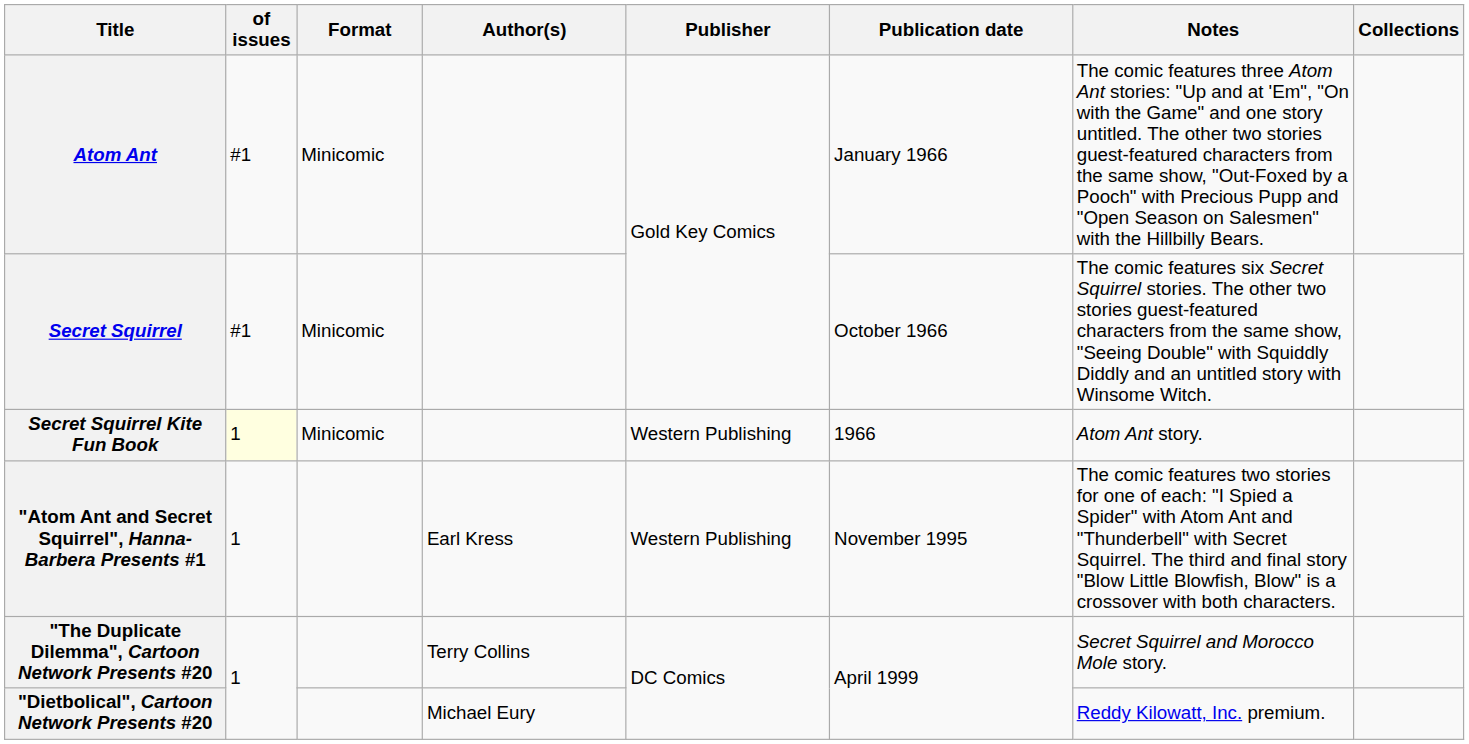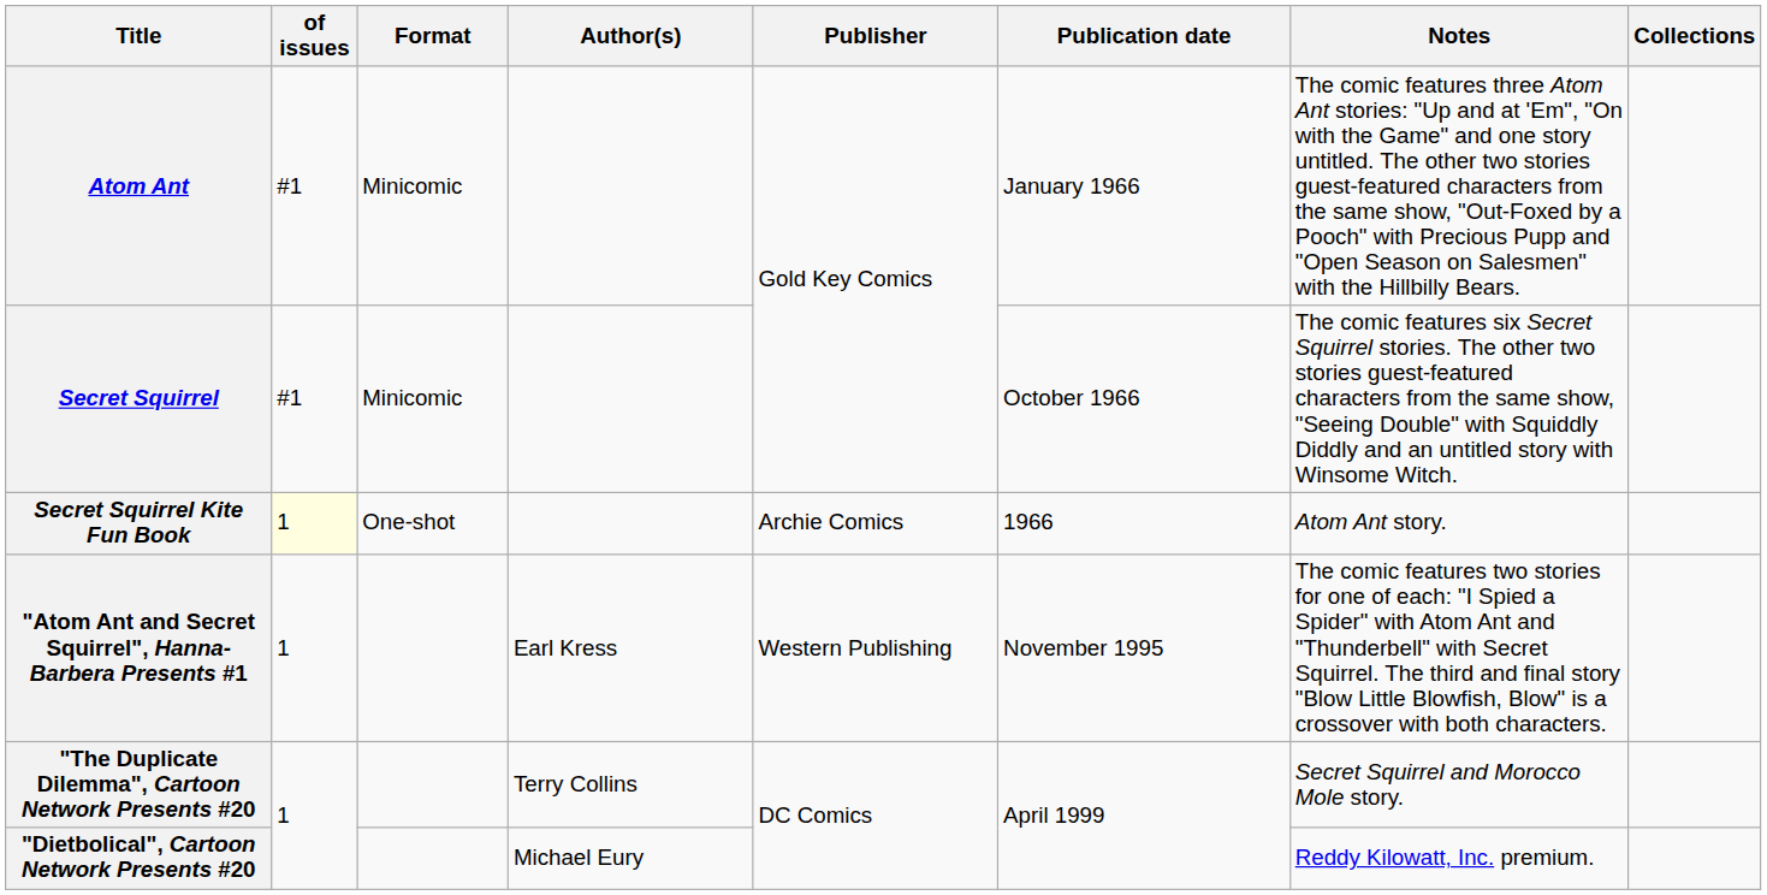 <table class="wikitable">
 <tr>
 <th>Title</th>
 <th style="width:40pt"> of issues</th>
 <th style="width:75pt">Format</th>
 <th style="width:125pt">Author(s)</th>
 <th style="width:125pt">Publisher</th>
 <th style="width:150pt">Publication date</th>
 <th style="width:175pt">Notes</th>
 <th>Collections</th>
 </tr>
 <tr>
 <th><em><a href='#'>Atom Ant</a></em></th>
 <td>#1</td>
 <td>Minicomic</td>
 <td></td>
 <td rowspan="2">Gold Key Comics</td>
 <td>January 1966</td>
 <td>The comic features three <em>Atom Ant</em> stories: "Up and at 'Em", "On with the Game" and one story untitled. The other two stories guest-featured characters from the same show, "Out-Foxed by a Pooch" with Precious Pupp and "Open Season on Salesmen" with the Hillbilly Bears.</td>
 <td></td>
 </tr>
 <tr>
 <th><em><a href='#'>Secret Squirrel</a></em></th>
 <td>#1</td>
 <td>Minicomic</td>
 <td></td>
 <td>October 1966</td>
 <td>The comic features six <em>Secret Squirrel</em> stories. The other two stories guest-featured characters from the same show, "Seeing Double" with Squiddly Diddly and an untitled story with Winsome Witch.</td>
 <td></td>
 </tr>
 <tr>
 <th><em>Secret Squirrel Kite Fun Book</em></th>
 <td style="background: lightyellow;">1</td>
-<td>Minicomic</td>
+<td>One-shot</td>
 <td></td>
-<td>Western Publishing</td>
+<td>Archie Comics</td>
 <td>1966</td>
 <td><em>Atom Ant</em> story.</td>
 <td></td>
 </tr>
 <tr>
 <th>"Atom Ant and Secret Squirrel", <em>Hanna-Barbera Presents</em> #1</th>
 <td>1</td>
 <td></td>
 <td>Earl Kress</td>
 <td>Western Publishing</td>
 <td>November 1995</td>
 <td>The comic features two stories for one of each: "I Spied a Spider" with Atom Ant and "Thunderbell" with Secret Squirrel. The third and final story "Blow Little Blowfish, Blow" is a crossover with both characters.</td>
 <td></td>
 </tr>
 <tr>
 <th>"The Duplicate Dilemma", <em>Cartoon Network Presents</em> #20</th>
 <td rowspan="2">1</td>
 <td></td>
 <td>Terry Collins</td>
 <td rowspan="2">DC Comics</td>
 <td rowspan="2">April 1999</td>
 <td><em>Secret Squirrel and Morocco Mole</em> story.</td>
 <td></td>
 </tr>
 <tr>
 <th>"Dietbolical", <em>Cartoon Network Presents</em> #20</th>
 <td></td>
 <td>Michael Eury</td>
 <td><a href='#'>Reddy Kilowatt, Inc.</a> premium.</td>
 <td></td>
 </tr>
 </table>
